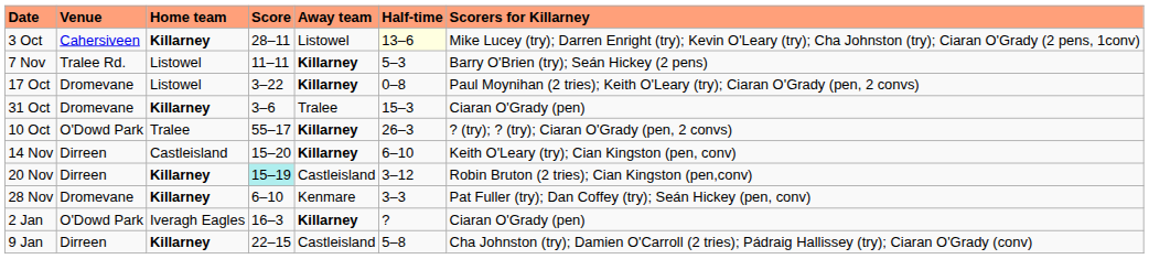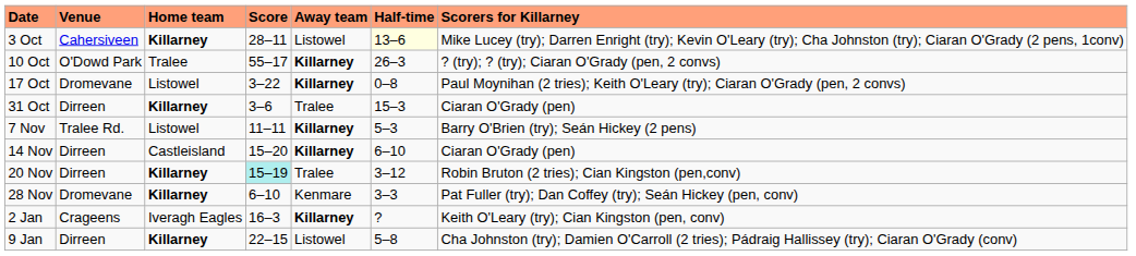 <table class="wikitable" style=" float:left; margin:0.5em auto; font-size:95%">
 <tr bgcolor="#FFA07A">
 <td><strong>Date</strong></td>
 <td><strong>Venue</strong></td>
 <td><strong>Home team</strong></td>
 <td><strong>Score</strong></td>
 <td><strong>Away team</strong></td>
 <td><strong>Half-time</strong></td>
 <td><strong>Scorers for Killarney</strong></td>
 </tr>
 <tr>
 <td>3 Oct</td>
 <td><a href='#'>Cahersiveen</a></td>
 <td><strong>Killarney</strong></td>
 <td>28–11</td>
 <td>Listowel</td>
 <td style="background: lightyellow;">13–6</td>
 <td>Mike Lucey (try); Darren Enright (try); Kevin O'Leary (try); Cha Johnston (try); Ciaran O'Grady (2 pens, 1conv)</td>
 </tr>
 <tr>
-<td>7 Nov</td>
-<td>Tralee Rd.</td>
-<td>Listowel</td>
-<td>11–11</td>
+<td>10 Oct</td>
+<td>O'Dowd Park</td>
+<td>Tralee</td>
+<td>55–17</td>
 <td><strong>Killarney</strong></td>
-<td>5–3</td>
-<td>Barry O'Brien (try); Seán Hickey (2 pens)</td>
+<td>26–3</td>
+<td>? (try); ? (try); Ciaran O'Grady (pen, 2 convs)</td>
 </tr>
 <tr>
 <td>17 Oct</td>
 <td>Dromevane</td>
 <td>Listowel</td>
 <td>3–22</td>
 <td><strong>Killarney</strong></td>
 <td>0–8</td>
 <td>Paul Moynihan (2 tries); Keith O'Leary (try); Ciaran O'Grady (pen, 2 convs)</td>
 </tr>
 <tr>
 <td>31 Oct</td>
-<td>Dromevane</td>
+<td>Dirreen</td>
 <td><strong>Killarney</strong></td>
 <td>3–6</td>
 <td>Tralee</td>
 <td>15–3</td>
 <td>Ciaran O'Grady (pen)</td>
 </tr>
 <tr>
-<td>10 Oct</td>
-<td>O'Dowd Park</td>
-<td>Tralee</td>
-<td>55–17</td>
+<td>7 Nov</td>
+<td>Tralee Rd.</td>
+<td>Listowel</td>
+<td>11–11</td>
 <td><strong>Killarney</strong></td>
-<td>26–3</td>
-<td>? (try); ? (try); Ciaran O'Grady (pen, 2 convs)</td>
+<td>5–3</td>
+<td>Barry O'Brien (try); Seán Hickey (2 pens)</td>
 </tr>
 <tr>
 <td>14 Nov</td>
 <td>Dirreen</td>
 <td>Castleisland</td>
 <td>15–20</td>
 <td><strong>Killarney</strong></td>
 <td>6–10</td>
-<td>Keith O'Leary (try); Cian Kingston (pen, conv)</td>
+<td>Ciaran O'Grady (pen)</td>
 </tr>
 <tr>
 <td>20 Nov</td>
 <td>Dirreen</td>
 <td><strong>Killarney</strong></td>
 <td style="background: paleturquoise;">15–19</td>
-<td>Castleisland</td>
+<td>Tralee</td>
 <td>3–12</td>
 <td>Robin Bruton (2 tries); Cian Kingston (pen,conv)</td>
 </tr>
 <tr>
 <td>28 Nov</td>
 <td>Dromevane</td>
 <td><strong>Killarney</strong></td>
 <td>6–10</td>
 <td>Kenmare</td>
 <td>3–3</td>
 <td>Pat Fuller (try); Dan Coffey (try); Seán Hickey (pen, conv)</td>
 </tr>
 <tr>
 <td>2 Jan</td>
-<td>O'Dowd Park</td>
+<td>Crageens</td>
 <td>Iveragh Eagles</td>
 <td>16–3</td>
 <td><strong>Killarney</strong></td>
 <td>?</td>
-<td>Ciaran O'Grady (pen)</td>
+<td>Keith O'Leary (try); Cian Kingston (pen, conv)</td>
 </tr>
 <tr>
 <td>9 Jan</td>
 <td>Dirreen</td>
 <td><strong>Killarney</strong></td>
 <td>22–15</td>
-<td>Castleisland</td>
+<td>Listowel</td>
 <td>5–8</td>
 <td>Cha Johnston (try); Damien O'Carroll (2 tries); Pádraig Hallissey (try); Ciaran O'Grady (conv)</td>
 </tr>
 </table>
